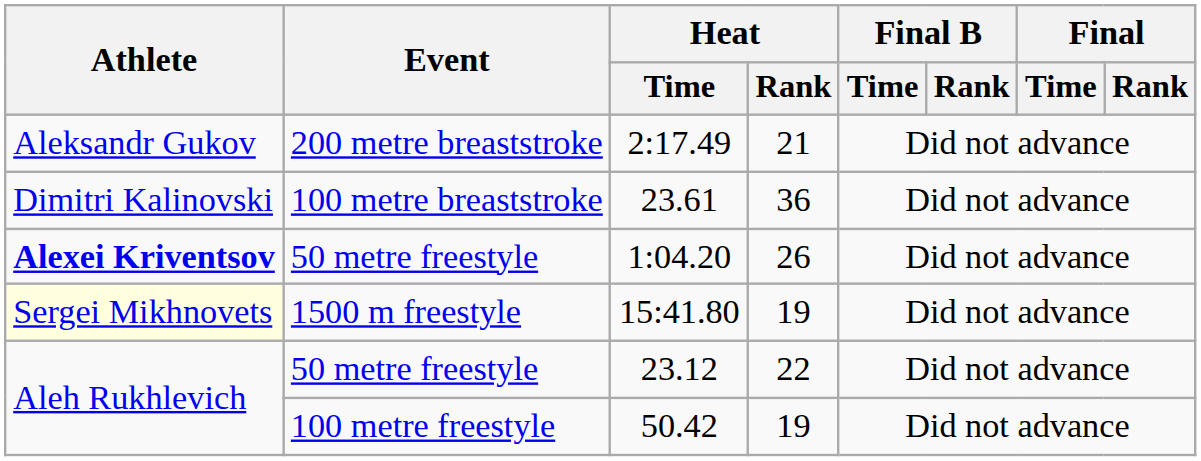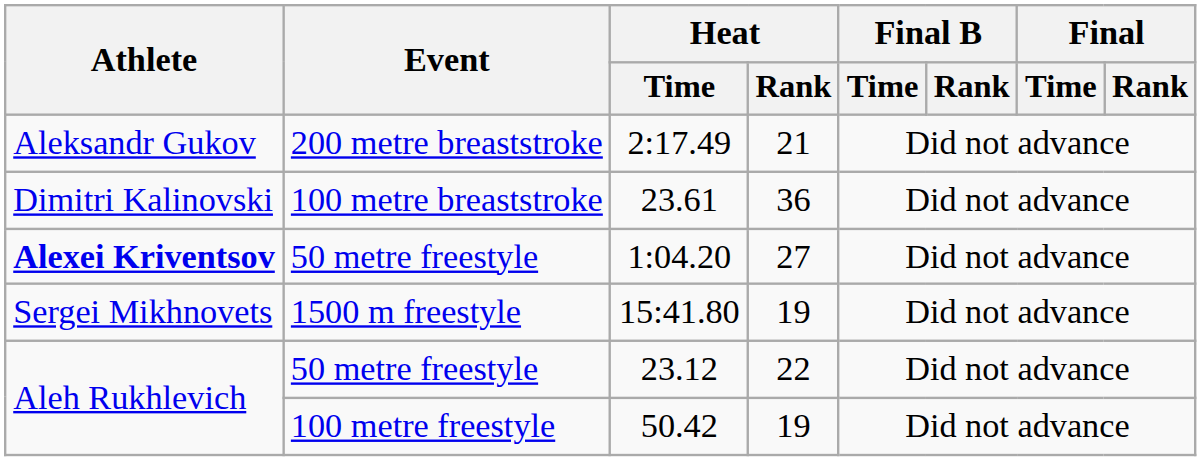 <table class=wikitable style="font-size:90%">
 <tr>
 <th rowspan="2">Athlete</th>
 <th rowspan="2">Event</th>
 <th colspan="2">Heat</th>
 <th colspan="2">Final B</th>
 <th colspan="2">Final</th>
 </tr>
 <tr style="font-size:95%">
 <th>Time</th>
 <th>Rank</th>
 <th>Time</th>
 <th>Rank</th>
 <th>Time</th>
 <th>Rank</th>
 </tr>
 <tr align=center>
 <td align=left rowspan=1><a href='#'>Aleksandr Gukov</a></td>
 <td align=left><a href='#'>200 metre breaststroke</a></td>
 <td>2:17.49</td>
 <td>21</td>
 <td colspan=4>Did not advance</td>
 </tr>
 <tr align=center>
 <td align=left rowspan=1><a href='#'>Dimitri Kalinovski</a></td>
 <td align=left><a href='#'>100 metre breaststroke</a></td>
 <td>23.61</td>
 <td>36</td>
 <td colspan=6>Did not advance</td>
 </tr>
 <tr align=center>
 <td align=left rowspan=1><strong><a href='#'>Alexei Kriventsov</a></strong></td>
 <td align=left><a href='#'>50 metre freestyle</a></td>
 <td>1:04.20</td>
-<td>26</td>
+<td>27</td>
 <td colspan=4>Did not advance</td>
 </tr>
 <tr align=center>
-<td align=left style="background: lightyellow;"><a href='#'>Sergei Mikhnovets</a></td>
+<td align=left><a href='#'>Sergei Mikhnovets</a></td>
 <td align=left><a href='#'>1500 m freestyle</a></td>
 <td>15:41.80</td>
 <td>19</td>
 <td colspan=4>Did not advance</td>
 </tr>
 <tr align=center>
 <td align=left rowspan=2><a href='#'>Aleh Rukhlevich</a></td>
 <td align=left><a href='#'>50 metre freestyle</a></td>
 <td>23.12</td>
 <td>22</td>
 <td colspan=4>Did not advance</td>
 </tr>
 <tr align=center>
 <td align=left><a href='#'>100 metre freestyle</a></td>
 <td>50.42</td>
 <td>19</td>
 <td colspan=6>Did not advance</td>
 </tr>
 </table>
